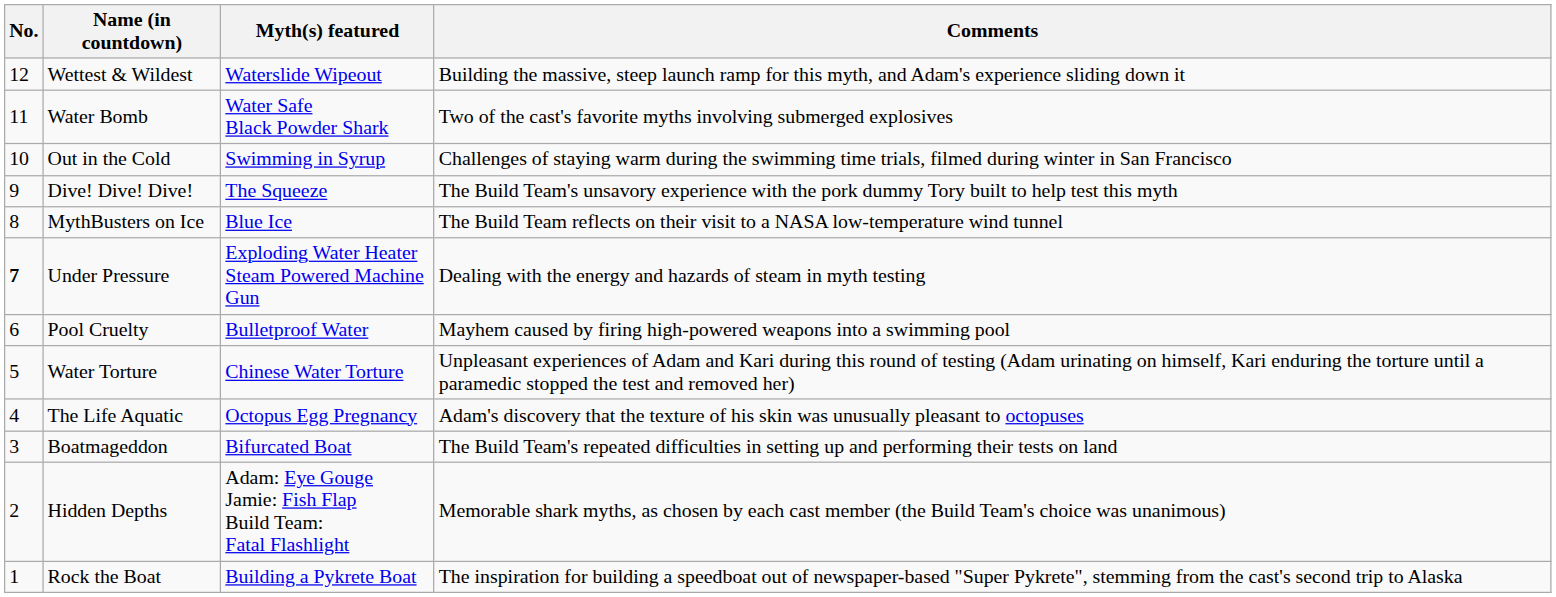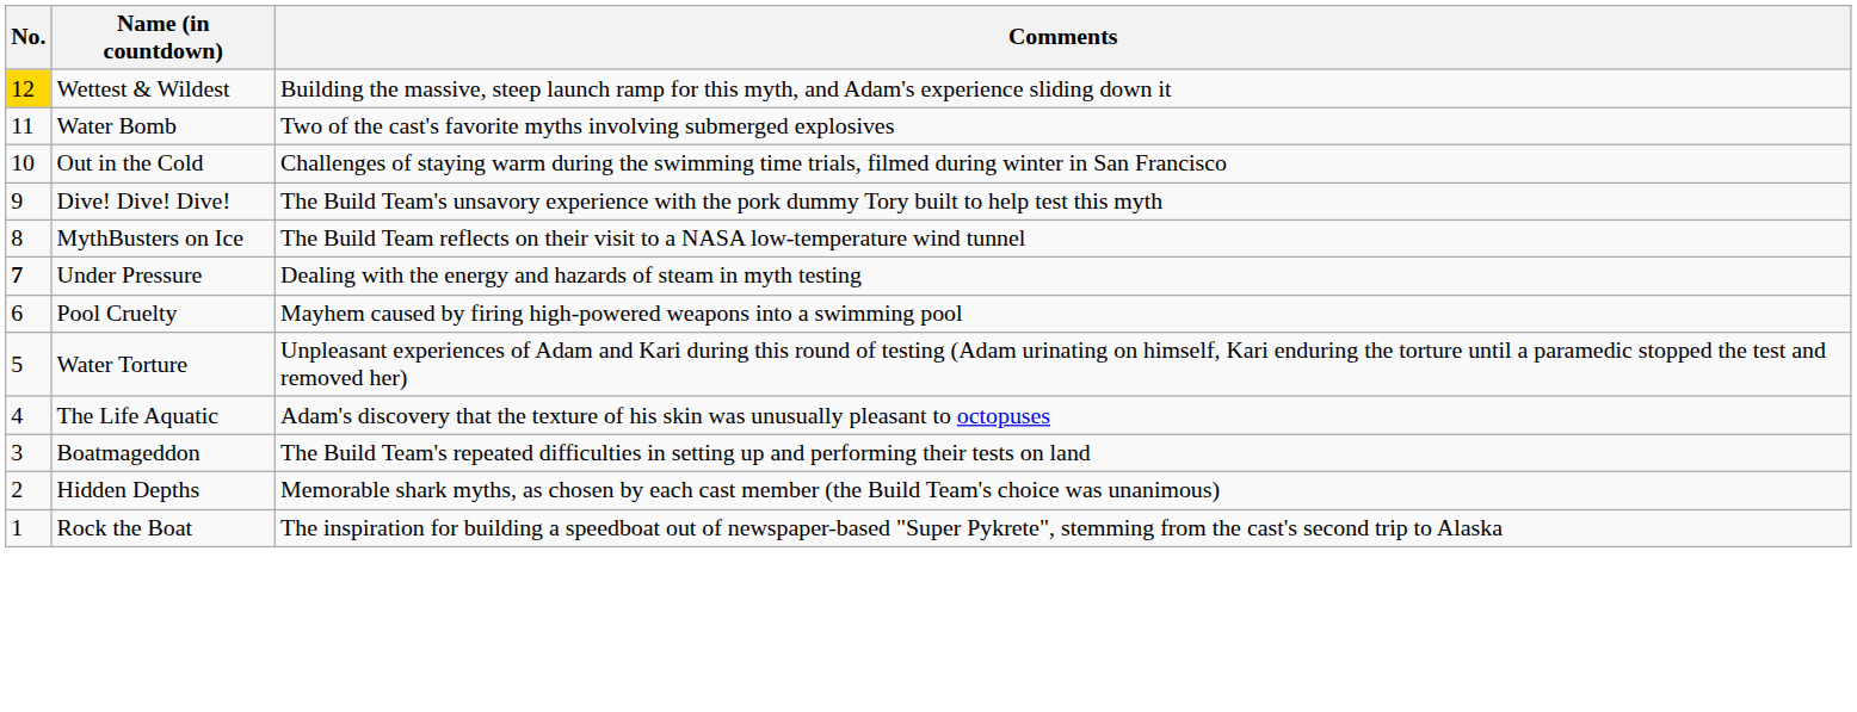 <table class="wikitable plainrowheaders">
 <tr>
 <th>No.</th>
 <th>Name (in countdown)</th>
-<th>Myth(s) featured</th>
 <th>Comments</th>
 </tr>
 <tr>
-<td>12</td>
+<td style="background: gold;">12</td>
 <td>Wettest & Wildest</td>
-<td><a href='#'>Waterslide Wipeout</a></td>
 <td>Building the massive, steep launch ramp for this myth, and Adam's experience sliding down it</td>
 </tr>
 <tr>
 <td>11</td>
 <td>Water Bomb</td>
-<td><a href='#'>Water Safe</a><br><a href='#'>Black Powder Shark</a></td>
 <td>Two of the cast's favorite myths involving submerged explosives</td>
 </tr>
 <tr>
 <td>10</td>
 <td>Out in the Cold</td>
-<td><a href='#'>Swimming in Syrup</a></td>
 <td>Challenges of staying warm during the swimming time trials, filmed during winter in San Francisco</td>
 </tr>
 <tr>
 <td>9</td>
 <td>Dive! Dive! Dive!</td>
-<td><a href='#'>The Squeeze</a></td>
 <td>The Build Team's unsavory experience with the pork dummy Tory built to help test this myth</td>
 </tr>
 <tr>
 <td>8</td>
 <td>MythBusters on Ice</td>
-<td><a href='#'>Blue Ice</a></td>
 <td>The Build Team reflects on their visit to a NASA low-temperature wind tunnel</td>
 </tr>
 <tr>
 <td><strong>7</strong></td>
 <td>Under Pressure</td>
-<td><a href='#'>Exploding Water Heater</a><br><a href='#'>Steam Powered Machine Gun</a></td>
 <td>Dealing with the energy and hazards of steam in myth testing</td>
 </tr>
 <tr>
 <td>6</td>
 <td>Pool Cruelty</td>
-<td><a href='#'>Bulletproof Water</a></td>
 <td>Mayhem caused by firing high-powered weapons into a swimming pool</td>
 </tr>
 <tr>
 <td>5</td>
 <td>Water Torture</td>
-<td><a href='#'>Chinese Water Torture</a></td>
 <td>Unpleasant experiences of Adam and Kari during this round of testing (Adam urinating on himself, Kari enduring the torture until a paramedic stopped the test and removed her)</td>
 </tr>
 <tr>
 <td>4</td>
 <td>The Life Aquatic</td>
-<td><a href='#'>Octopus Egg Pregnancy</a></td>
 <td>Adam's discovery that the texture of his skin was unusually pleasant to <a href='#'>octopuses</a></td>
 </tr>
 <tr>
 <td>3</td>
 <td>Boatmageddon</td>
-<td><a href='#'>Bifurcated Boat</a></td>
 <td>The Build Team's repeated difficulties in setting up and performing their tests on land</td>
 </tr>
 <tr>
 <td>2</td>
 <td>Hidden Depths</td>
-<td>Adam: <a href='#'>Eye Gouge</a><br>Jamie: <a href='#'>Fish Flap</a><br>Build Team:<br><a href='#'>Fatal Flashlight</a></td>
 <td>Memorable shark myths, as chosen by each cast member (the Build Team's choice was unanimous)</td>
 </tr>
 <tr>
 <td>1</td>
 <td>Rock the Boat</td>
-<td><a href='#'>Building a Pykrete Boat</a></td>
 <td>The inspiration for building a speedboat out of newspaper-based "Super Pykrete", stemming from the cast's second trip to Alaska</td>
 </tr>
 </table>
